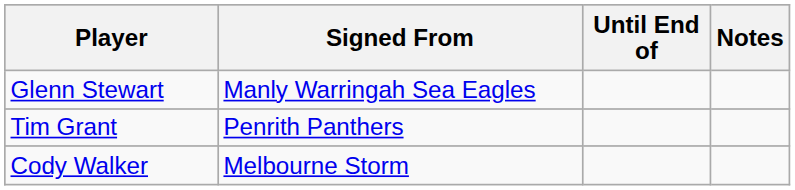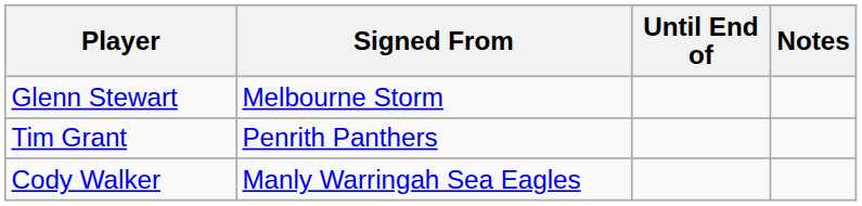 <table class="wikitable" style="font-size:90%">
 <tr bgcolor="#efefef">
 <th width="120">Player</th>
 <th width="210">Signed From</th>
 <th width="70">Until End of</th>
 <th width="40">Notes</th>
 </tr>
 <tr>
 <td><a href='#'>Glenn Stewart</a></td>
-<td> <a href='#'>Manly Warringah Sea Eagles</a></td>
+<td> <a href='#'>Melbourne Storm</a></td>
 <td></td>
 <td></td>
 </tr>
 <tr>
 <td><a href='#'>Tim Grant</a></td>
 <td> <a href='#'>Penrith Panthers</a></td>
 <td></td>
 <td></td>
 </tr>
 <tr>
 <td><a href='#'>Cody Walker</a></td>
-<td> <a href='#'>Melbourne Storm</a></td>
+<td> <a href='#'>Manly Warringah Sea Eagles</a></td>
 <td></td>
 <td></td>
 </tr>
 </table>
